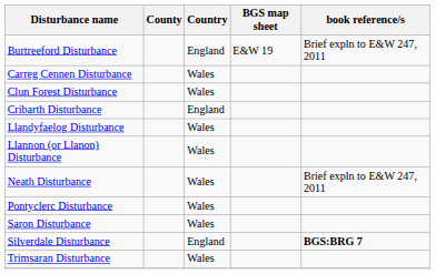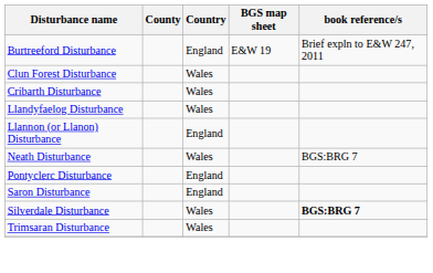 <table class="wikitable sortable">
 <tr>
 <th>Disturbance name</th>
 <th>County</th>
 <th>Country</th>
 <th>BGS map sheet</th>
 <th>book reference/s</th>
 </tr>
 <tr>
 <td><a href='#'>Burtreeford Disturbance</a></td>
 <td></td>
 <td>England</td>
 <td>E&W 19</td>
 <td>Brief expln to E&W 247, 2011</td>
 </tr>
 <tr>
-<td><a href='#'>Carreg Cennen Disturbance</a></td>
-<td></td>
-<td>Wales</td>
-<td></td>
-<td></td>
-</tr>
-<tr>
 <td><a href='#'>Clun Forest Disturbance</a></td>
 <td></td>
 <td>Wales</td>
 <td></td>
 <td></td>
 </tr>
 <tr>
 <td><a href='#'>Cribarth Disturbance</a></td>
 <td></td>
-<td>England</td>
+<td>Wales</td>
 <td></td>
 <td></td>
 </tr>
 <tr>
 <td><a href='#'>Llandyfaelog Disturbance</a></td>
 <td></td>
 <td>Wales</td>
 <td></td>
 <td></td>
 </tr>
 <tr>
 <td><a href='#'>Llannon (or Llanon) Disturbance</a></td>
 <td></td>
-<td>Wales</td>
+<td>England</td>
 <td></td>
 <td></td>
 </tr>
 <tr>
 <td><a href='#'>Neath Disturbance</a></td>
 <td></td>
 <td>Wales</td>
 <td></td>
-<td>Brief expln to E&W 247, 2011</td>
+<td>BGS:BRG 7</td>
 </tr>
 <tr>
 <td><a href='#'>Pontyclerc Disturbance</a></td>
 <td></td>
-<td>Wales</td>
+<td>England</td>
 <td></td>
 <td></td>
 </tr>
 <tr>
 <td><a href='#'>Saron Disturbance</a></td>
 <td></td>
-<td>Wales</td>
+<td>England</td>
 <td></td>
 <td></td>
 </tr>
 <tr>
 <td><a href='#'>Silverdale Disturbance</a></td>
 <td></td>
-<td>England</td>
+<td>Wales</td>
 <td></td>
 <td><strong>BGS:BRG 7</strong></td>
 </tr>
 <tr>
 <td><a href='#'>Trimsaran Disturbance</a></td>
 <td></td>
 <td>Wales</td>
 <td></td>
 <td></td>
 </tr>
 <tr>
 </tr>
 </table>
